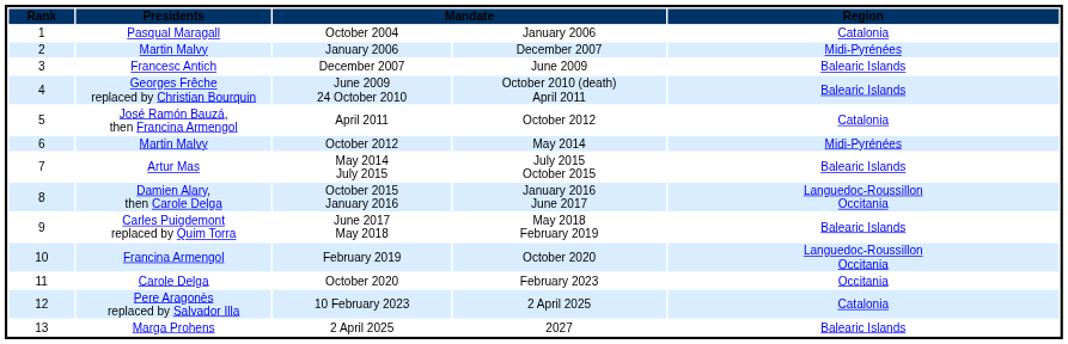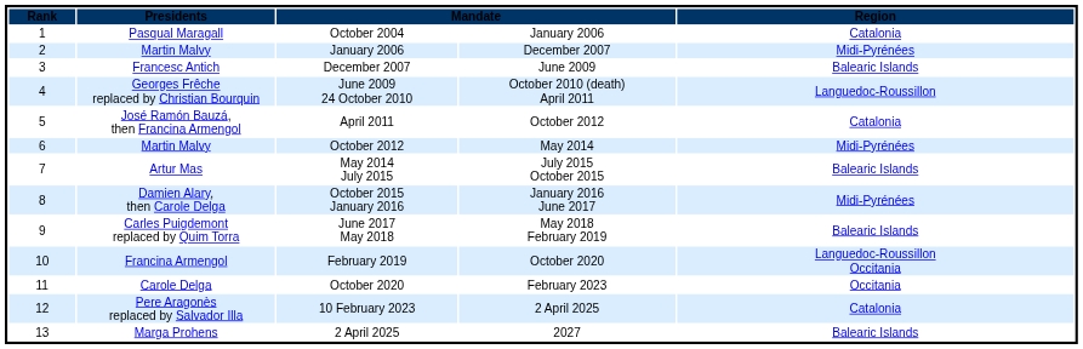 <table style="margin:0 auto; padding: 0; border:3px solid; font-size: 90%; text-align:"center" align="right" class="toccolours" width="100%">
 <tr>
 <th align="center" style="background:#003366;;" scope=col width="5%"><span>Rank</span></th>
 <th align="center" style="background:#003366;;" scope=col width="15%"><span>Presidents</span></th>
 <th align="center" style="background:#003366;;" scope=col colspan="2" width="30%"><span>Mandate </span></th>
 <th align="center" style="background:#003366;;" scope=col colspan="2" width="30%"><span>Region </span></th>
 </tr>
 <tr>
 <td align="center">1</td>
 <td align="center"><a href='#'>Pasqual Maragall</a></td>
 <td align="center">October 2004</td>
 <td align="center">January 2006</td>
 <td align="center"> <a href='#'>Catalonia</a></td>
 </tr>
 <tr>
 <td style="background:#d9edff;;" align="center">2</td>
 <td style="background:#d9edff;;" align="center"><a href='#'>Martin Malvy</a></td>
 <td style="background:#d9edff;;" align="center">January 2006</td>
 <td style="background:#d9edff;;" align="center">December 2007</td>
 <td style="background:#d9edff;;" align="center"> <a href='#'>Midi-Pyrénées</a></td>
 </tr>
 <tr>
 <td align="center">3</td>
 <td align="center"><a href='#'>Francesc Antich</a></td>
 <td align="center">December 2007</td>
 <td align="center">June 2009</td>
 <td align="center"> <a href='#'>Balearic Islands</a></td>
 </tr>
 <tr>
 <td style="background:#d9edff;;" align="center">4</td>
 <td style="background:#d9edff;;" align="center"><a href='#'>Georges Frêche</a><br>replaced by <a href='#'>Christian Bourquin</a></td>
 <td style="background:#d9edff;;" align="center">June 2009<br>24 October 2010</td>
 <td style="background:#d9edff;;" align="center"> October 2010 (death)<br>April 2011</td>
-<td style="background:#d9edff;;" align="center"> <a href='#'>Balearic Islands</a></td>
+<td style="background:#d9edff;;" align="center"> <a href='#'>Languedoc-Roussillon</a></td>
 </tr>
 <tr>
 <td align="center">5</td>
 <td align="center"><a href='#'>José Ramón Bauzá</a>,<br>then <a href='#'>Francina Armengol</a></td>
 <td align="center">April 2011</td>
 <td align="center">October 2012</td>
 <td align="center"> <a href='#'>Catalonia</a></td>
 </tr>
 <tr>
 <td style="background:#d9edff;;" align="center">6</td>
 <td style="background:#d9edff;;" align="center"><a href='#'>Martin Malvy</a></td>
 <td style="background:#d9edff;;" align="center">October 2012</td>
 <td style="background:#d9edff;;" align="center">May 2014</td>
 <td style="background:#d9edff;;" align="center"> <a href='#'>Midi-Pyrénées</a></td>
 </tr>
 <tr>
 <td align="center">7</td>
 <td align="center"><a href='#'>Artur Mas</a></td>
 <td align="center">May 2014<br>July 2015</td>
 <td align="center">July 2015<br>October 2015</td>
 <td align="center"> <a href='#'>Balearic Islands</a></td>
 </tr>
 <tr>
 <td style="background:#d9edff;;" align="center">8</td>
 <td style="background:#d9edff;;" align="center"><a href='#'>Damien Alary</a>,<br>then <a href='#'>Carole Delga</a></td>
 <td style="background:#d9edff;;" align="center">October 2015<br>January 2016</td>
 <td style="background:#d9edff;;" align="center">January 2016<br>June 2017</td>
-<td style="background:#d9edff;;" align="center"> <a href='#'>Languedoc-Roussillon</a><br> <a href='#'>Occitania</a></td>
+<td style="background:#d9edff;;" align="center"> <a href='#'>Midi-Pyrénées</a></td>
 </tr>
 <tr>
 <td align="center">9</td>
 <td align="center"><a href='#'>Carles Puigdemont</a><br>replaced by <a href='#'>Quim Torra</a></td>
 <td align="center">June 2017<br>May 2018</td>
 <td align="center">May 2018<br>February 2019</td>
 <td align="center"> <a href='#'>Balearic Islands</a></td>
 </tr>
 <tr>
 <td style="background:#d9edff;;" align="center">10</td>
 <td style="background:#d9edff;;" align="center"><a href='#'>Francina Armengol</a></td>
 <td style="background:#d9edff;;" align="center">February 2019</td>
 <td style="background:#d9edff;;" align="center">October 2020</td>
 <td style="background:#d9edff;;" align="center"> <a href='#'>Languedoc-Roussillon</a><br> <a href='#'>Occitania</a></td>
 </tr>
 <tr>
 <td align="center">11</td>
 <td align="center"><a href='#'>Carole Delga</a></td>
 <td align="center">October 2020</td>
 <td align="center">February 2023</td>
 <td align="center"> <a href='#'>Occitania</a></td>
 </tr>
 <tr>
 <td style="background:#d9edff;;" align="center">12</td>
 <td style="background:#d9edff;;" align="center"><a href='#'>Pere Aragonès</a><br>replaced by <a href='#'>Salvador Illa</a></td>
 <td style="background:#d9edff;;" align="center">10 February 2023</td>
 <td style="background:#d9edff;;" align="center">2 April 2025</td>
 <td style="background:#d9edff;;" align="center"> <a href='#'>Catalonia</a></td>
 </tr>
 <tr>
 <td align="center">13</td>
 <td align="center"><a href='#'>Marga Prohens</a></td>
 <td align="center">2 April 2025</td>
 <td align="center">2027</td>
 <td align="center"> <a href='#'>Balearic Islands</a></td>
 </tr>
 </table>
